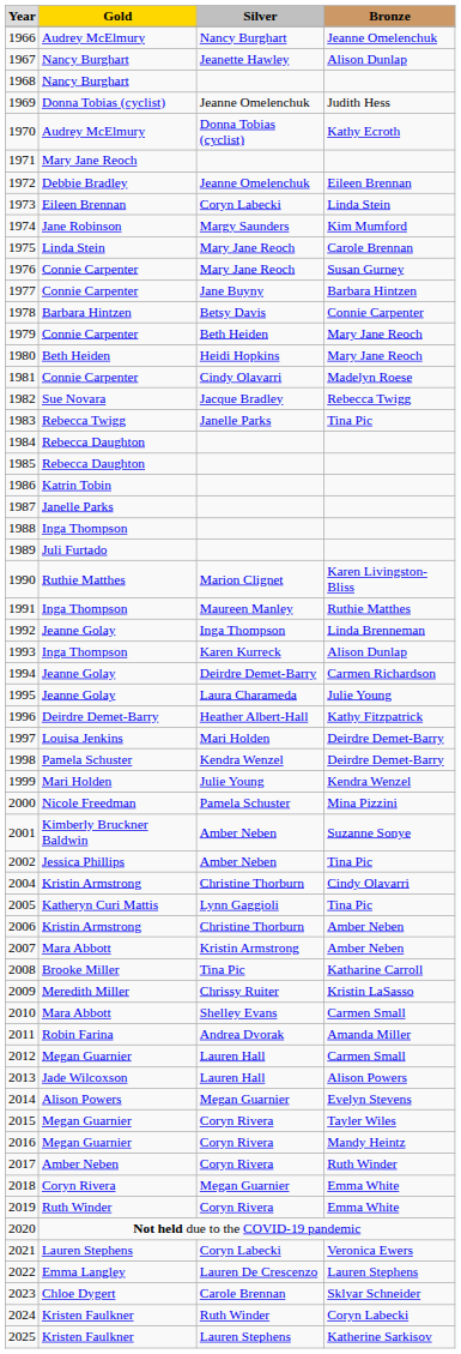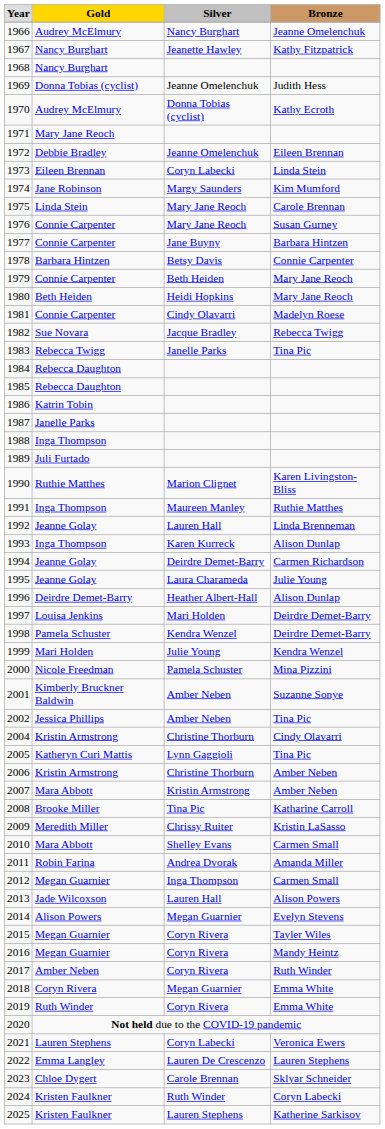 <table class="wikitable" style="width: 60%; text-align:left;">
 <tr>
 <td style="background:#DDDDDD; font-weight:bold; text-align:center;">Year</td>
 <td style="background:gold; font-weight:bold; text-align:center;">Gold</td>
 <td style="background:silver; font-weight:bold; text-align:center;">Silver</td>
 <td style="background:#cc9966; font-weight:bold; text-align:center;">Bronze</td>
 </tr>
 <tr>
 </tr>
 <tr>
 <td>1966</td>
 <td><a href='#'>Audrey McElmury</a></td>
 <td><a href='#'>Nancy Burghart</a></td>
 <td><a href='#'>Jeanne Omelenchuk</a></td>
 </tr>
 <tr>
 <td>1967</td>
 <td><a href='#'>Nancy Burghart</a></td>
 <td><a href='#'>Jeanette Hawley</a></td>
-<td><a href='#'>Alison Dunlap</a></td>
+<td><a href='#'>Kathy Fitzpatrick</a></td>
 </tr>
 <tr>
 <td>1968</td>
 <td><a href='#'>Nancy Burghart</a></td>
 <td></td>
 <td></td>
 </tr>
 <tr>
 <td>1969</td>
 <td><a href='#'>Donna Tobias (cyclist)</a></td>
 <td>Jeanne Omelenchuk</td>
 <td>Judith Hess</td>
 </tr>
 <tr>
 <td>1970</td>
 <td><a href='#'>Audrey McElmury</a></td>
 <td><a href='#'>Donna Tobias (cyclist)</a></td>
 <td><a href='#'>Kathy Ecroth</a></td>
 </tr>
 <tr>
 <td>1971</td>
 <td><a href='#'>Mary Jane Reoch</a></td>
 <td></td>
 <td></td>
 </tr>
 <tr>
 <td>1972</td>
 <td><a href='#'>Debbie Bradley</a></td>
 <td><a href='#'>Jeanne Omelenchuk</a></td>
 <td><a href='#'>Eileen Brennan</a></td>
 </tr>
 <tr>
 <td>1973</td>
 <td><a href='#'>Eileen Brennan</a></td>
 <td><a href='#'>Coryn Labecki</a></td>
 <td><a href='#'>Linda Stein</a></td>
 </tr>
 <tr>
 <td>1974</td>
 <td><a href='#'>Jane Robinson</a></td>
 <td><a href='#'>Margy Saunders</a></td>
 <td><a href='#'>Kim Mumford</a></td>
 </tr>
 <tr>
 <td>1975</td>
 <td><a href='#'>Linda Stein</a></td>
 <td><a href='#'>Mary Jane Reoch</a></td>
 <td><a href='#'>Carole Brennan</a></td>
 </tr>
 <tr>
 <td>1976</td>
 <td><a href='#'>Connie Carpenter</a></td>
 <td><a href='#'>Mary Jane Reoch</a></td>
 <td><a href='#'>Susan Gurney</a></td>
 </tr>
 <tr>
 <td>1977</td>
 <td><a href='#'>Connie Carpenter</a></td>
 <td><a href='#'>Jane Buyny</a></td>
 <td><a href='#'>Barbara Hintzen</a></td>
 </tr>
 <tr>
 <td>1978</td>
 <td><a href='#'>Barbara Hintzen</a></td>
 <td><a href='#'>Betsy Davis</a></td>
 <td><a href='#'>Connie Carpenter</a></td>
 </tr>
 <tr>
 <td>1979</td>
 <td><a href='#'>Connie Carpenter</a></td>
 <td><a href='#'>Beth Heiden</a></td>
 <td><a href='#'>Mary Jane Reoch</a></td>
 </tr>
 <tr>
 <td>1980</td>
 <td><a href='#'>Beth Heiden</a></td>
 <td><a href='#'>Heidi Hopkins</a></td>
 <td><a href='#'>Mary Jane Reoch</a></td>
 </tr>
 <tr>
 <td>1981</td>
 <td><a href='#'>Connie Carpenter</a></td>
 <td><a href='#'>Cindy Olavarri</a></td>
 <td><a href='#'>Madelyn Roese</a></td>
 </tr>
 <tr>
 <td>1982</td>
 <td><a href='#'>Sue Novara</a></td>
 <td><a href='#'>Jacque Bradley</a></td>
 <td><a href='#'>Rebecca Twigg</a></td>
 </tr>
 <tr>
 <td>1983</td>
 <td><a href='#'>Rebecca Twigg</a></td>
 <td><a href='#'>Janelle Parks</a></td>
 <td><a href='#'>Tina Pic</a></td>
 </tr>
 <tr>
 <td>1984</td>
 <td><a href='#'>Rebecca Daughton</a></td>
 <td></td>
 <td></td>
 </tr>
 <tr>
 <td>1985</td>
 <td><a href='#'>Rebecca Daughton</a></td>
 <td></td>
 <td></td>
 </tr>
 <tr>
 <td>1986</td>
 <td><a href='#'>Katrin Tobin</a></td>
 <td></td>
 <td></td>
 </tr>
 <tr>
 <td>1987</td>
 <td><a href='#'>Janelle Parks</a></td>
 <td></td>
 <td></td>
 </tr>
 <tr>
 <td>1988</td>
 <td><a href='#'>Inga Thompson</a></td>
 <td></td>
 <td></td>
 </tr>
 <tr>
 <td>1989</td>
 <td><a href='#'>Juli Furtado</a></td>
 <td></td>
 <td></td>
 </tr>
 <tr>
 <td>1990</td>
 <td><a href='#'>Ruthie Matthes</a></td>
 <td><a href='#'>Marion Clignet</a></td>
 <td><a href='#'>Karen Livingston-Bliss</a></td>
 </tr>
 <tr>
 <td>1991</td>
 <td><a href='#'>Inga Thompson</a></td>
 <td><a href='#'>Maureen Manley</a></td>
 <td><a href='#'>Ruthie Matthes</a></td>
 </tr>
 <tr>
 <td>1992</td>
 <td><a href='#'>Jeanne Golay</a></td>
-<td><a href='#'>Inga Thompson</a></td>
+<td><a href='#'>Lauren Hall</a></td>
 <td><a href='#'>Linda Brenneman</a></td>
 </tr>
 <tr>
 <td>1993</td>
 <td><a href='#'>Inga Thompson</a></td>
 <td><a href='#'>Karen Kurreck</a></td>
 <td><a href='#'>Alison Dunlap</a></td>
 </tr>
 <tr>
 <td>1994</td>
 <td><a href='#'>Jeanne Golay</a></td>
 <td><a href='#'>Deirdre Demet-Barry</a></td>
 <td><a href='#'>Carmen Richardson</a></td>
 </tr>
 <tr>
 <td>1995</td>
 <td><a href='#'>Jeanne Golay</a></td>
 <td><a href='#'>Laura Charameda</a></td>
 <td><a href='#'>Julie Young</a></td>
 </tr>
 <tr>
 <td>1996</td>
 <td><a href='#'>Deirdre Demet-Barry</a></td>
 <td><a href='#'>Heather Albert-Hall</a></td>
-<td><a href='#'>Kathy Fitzpatrick</a></td>
+<td><a href='#'>Alison Dunlap</a></td>
 </tr>
 <tr>
 <td>1997</td>
 <td><a href='#'>Louisa Jenkins</a></td>
 <td><a href='#'>Mari Holden</a></td>
 <td><a href='#'>Deirdre Demet-Barry</a></td>
 </tr>
 <tr>
 <td>1998</td>
 <td><a href='#'>Pamela Schuster</a></td>
 <td><a href='#'>Kendra Wenzel</a></td>
 <td><a href='#'>Deirdre Demet-Barry</a></td>
 </tr>
 <tr>
 <td>1999</td>
 <td><a href='#'>Mari Holden</a></td>
 <td><a href='#'>Julie Young</a></td>
 <td><a href='#'>Kendra Wenzel</a></td>
 </tr>
 <tr>
 <td>2000</td>
 <td><a href='#'>Nicole Freedman</a></td>
 <td><a href='#'>Pamela Schuster</a></td>
 <td><a href='#'>Mina Pizzini</a></td>
 </tr>
 <tr>
 <td>2001</td>
 <td><a href='#'>Kimberly Bruckner Baldwin</a></td>
 <td><a href='#'>Amber Neben</a></td>
 <td><a href='#'>Suzanne Sonye</a></td>
 </tr>
 <tr>
 <td>2002</td>
 <td><a href='#'>Jessica Phillips</a></td>
 <td><a href='#'>Amber Neben</a></td>
 <td><a href='#'>Tina Pic</a></td>
 </tr>
 <tr>
 <td>2004</td>
 <td><a href='#'>Kristin Armstrong</a></td>
 <td><a href='#'>Christine Thorburn</a></td>
 <td><a href='#'>Cindy Olavarri</a></td>
 </tr>
 <tr>
 <td>2005</td>
 <td><a href='#'>Katheryn Curi Mattis</a></td>
 <td><a href='#'>Lynn Gaggioli</a></td>
 <td><a href='#'>Tina Pic</a></td>
 </tr>
 <tr>
 <td>2006</td>
 <td><a href='#'>Kristin Armstrong</a></td>
 <td><a href='#'>Christine Thorburn</a></td>
 <td><a href='#'>Amber Neben</a></td>
 </tr>
 <tr>
 <td>2007</td>
 <td><a href='#'>Mara Abbott</a></td>
 <td><a href='#'>Kristin Armstrong</a></td>
 <td><a href='#'>Amber Neben</a></td>
 </tr>
 <tr>
 <td>2008</td>
 <td><a href='#'>Brooke Miller</a></td>
 <td><a href='#'>Tina Pic</a></td>
 <td><a href='#'>Katharine Carroll</a></td>
 </tr>
 <tr>
 <td>2009</td>
 <td><a href='#'>Meredith Miller</a></td>
 <td><a href='#'>Chrissy Ruiter</a></td>
 <td><a href='#'>Kristin LaSasso</a></td>
 </tr>
 <tr>
 <td>2010</td>
 <td><a href='#'>Mara Abbott</a></td>
 <td><a href='#'>Shelley Evans</a></td>
 <td><a href='#'>Carmen Small</a></td>
 </tr>
 <tr>
 <td>2011</td>
 <td><a href='#'>Robin Farina</a></td>
 <td><a href='#'>Andrea Dvorak</a></td>
 <td><a href='#'>Amanda Miller</a></td>
 </tr>
 <tr>
 <td>2012</td>
 <td><a href='#'>Megan Guarnier</a></td>
-<td><a href='#'>Lauren Hall</a></td>
+<td><a href='#'>Inga Thompson</a></td>
 <td><a href='#'>Carmen Small</a></td>
 </tr>
 <tr>
 <td>2013</td>
 <td><a href='#'>Jade Wilcoxson</a></td>
 <td><a href='#'>Lauren Hall</a></td>
 <td><a href='#'>Alison Powers</a></td>
 </tr>
 <tr>
 <td>2014</td>
 <td><a href='#'>Alison Powers</a></td>
 <td><a href='#'>Megan Guarnier</a></td>
 <td><a href='#'>Evelyn Stevens</a></td>
 </tr>
 <tr>
 <td>2015</td>
 <td><a href='#'>Megan Guarnier</a></td>
 <td><a href='#'>Coryn Rivera</a></td>
 <td><a href='#'>Tayler Wiles</a></td>
 </tr>
 <tr>
 <td>2016</td>
 <td><a href='#'>Megan Guarnier</a></td>
 <td><a href='#'>Coryn Rivera</a></td>
 <td><a href='#'>Mandy Heintz</a></td>
 </tr>
 <tr>
 <td>2017</td>
 <td><a href='#'>Amber Neben</a></td>
 <td><a href='#'>Coryn Rivera</a></td>
 <td><a href='#'>Ruth Winder</a></td>
 </tr>
 <tr>
 <td>2018</td>
 <td><a href='#'>Coryn Rivera</a></td>
 <td><a href='#'>Megan Guarnier</a></td>
 <td><a href='#'>Emma White</a></td>
 </tr>
 <tr>
 <td>2019</td>
 <td><a href='#'>Ruth Winder</a></td>
 <td><a href='#'>Coryn Rivera</a></td>
 <td><a href='#'>Emma White</a></td>
 </tr>
 <tr>
 <td>2020</td>
 <td align=center colspan=3><strong>Not held</strong> due to the <a href='#'>COVID-19 pandemic</a></td>
 </tr>
 <tr>
 <td>2021</td>
 <td><a href='#'>Lauren Stephens</a></td>
 <td><a href='#'>Coryn Labecki</a></td>
 <td><a href='#'>Veronica Ewers</a></td>
 </tr>
 <tr>
 <td>2022</td>
 <td><a href='#'>Emma Langley</a></td>
 <td><a href='#'>Lauren De Crescenzo</a></td>
 <td><a href='#'>Lauren Stephens</a></td>
 </tr>
 <tr>
 <td>2023</td>
 <td><a href='#'>Chloe Dygert</a></td>
 <td><a href='#'>Carole Brennan</a></td>
 <td><a href='#'>Sklyar Schneider</a></td>
 </tr>
 <tr>
 <td>2024</td>
 <td><a href='#'>Kristen Faulkner</a></td>
 <td><a href='#'>Ruth Winder</a></td>
 <td><a href='#'>Coryn Labecki</a></td>
 </tr>
 <tr>
 <td>2025</td>
 <td><a href='#'>Kristen Faulkner</a></td>
 <td><a href='#'>Lauren Stephens</a></td>
 <td><a href='#'>Katherine Sarkisov</a></td>
 </tr>
 </table>
